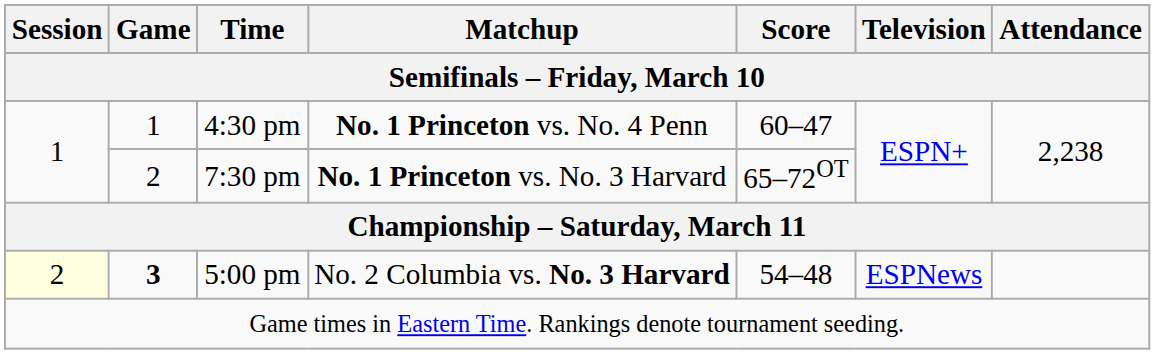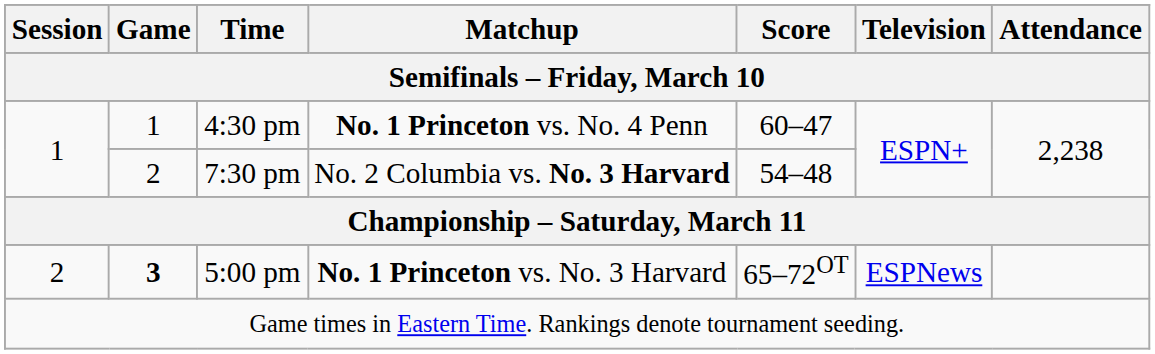 <table class="wikitable" style="font-size: 95%; text-align:center">
 <tr>
 <th>Session</th>
 <th>Game</th>
 <th>Time</th>
 <th>Matchup</th>
 <th>Score</th>
 <th>Television</th>
 <th>Attendance</th>
 </tr>
 <tr>
 <th colspan=7>Semifinals – Friday, March 10</th>
 </tr>
 <tr>
 <td rowspan=2>1</td>
 <td>1</td>
 <td>4:30 pm</td>
 <td><strong>No. 1 Princeton</strong> vs. No. 4 Penn</td>
 <td>60–47</td>
 <td rowspan=2><a href='#'>ESPN+</a></td>
 <td rowspan=2>2,238</td>
 </tr>
 <tr>
 <td>2</td>
 <td>7:30 pm</td>
-<td><strong>No. 1 Princeton</strong> vs. No. 3 Harvard</td>
-<td>65–72<sup>OT</sup></td>
+<td>No. 2 Columbia vs. <strong>No. 3 Harvard</strong></td>
+<td>54–48</td>
 </tr>
 <tr>
 <th colspan=7>Championship – Saturday, March 11</th>
 </tr>
 <tr>
-<td style="background: lightyellow;">2</td>
+<td>2</td>
 <td><strong>3</strong></td>
 <td>5:00 pm</td>
-<td>No. 2 Columbia vs. <strong>No. 3 Harvard</strong></td>
-<td>54–48</td>
+<td><strong>No. 1 Princeton</strong> vs. No. 3 Harvard</td>
+<td>65–72<sup>OT</sup></td>
 <td><a href='#'>ESPNews</a></td>
 <td></td>
 </tr>
 <tr>
 <td colspan=7><small>Game times in <a href='#'>Eastern Time</a>. Rankings denote tournament seeding.</small></td>
 </tr>
 </table>
